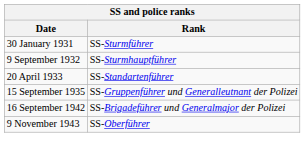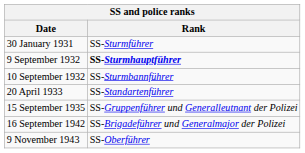 <table class="wikitable float-right">
 <tr>
 <th colspan="2">SS and police ranks</th>
 </tr>
 <tr>
 <th>Date</th>
 <th>Rank</th>
 </tr>
 <tr>
 <td>30 January 1931</td>
 <td>SS-<em><a href='#'>Sturmführer</a></em></td>
 </tr>
 <tr>
 <td>9 September 1932</td>
-<td>SS-<em><a href='#'>Sturmhauptführer</a></em></td>
+<td><strong>SS-<em><a href='#'>Sturmhauptführer</a></em></strong></td>
+</tr>
+<tr>
+<td>10 September 1932</td>
+<td>SS-<em><a href='#'>Sturmbannführer</a></em></td>
 </tr>
 <tr>
 <td>20 April 1933</td>
 <td>SS-<em><a href='#'>Standartenführer</a></em></td>
 </tr>
 <tr>
 <td>15 September 1935</td>
 <td>SS-<em><a href='#'>Gruppenführer</a> und <a href='#'>Generalleutnant</a> der Polizei</em></td>
 </tr>
 <tr>
 <td>16 September 1942</td>
 <td>SS-<em><a href='#'>Brigadeführer</a> und <a href='#'>Generalmajor</a> der Polizei</em></td>
 </tr>
 <tr>
 <td>9 November 1943</td>
 <td>SS-<em><a href='#'>Oberführer</a></em></td>
 </tr>
 </table>
